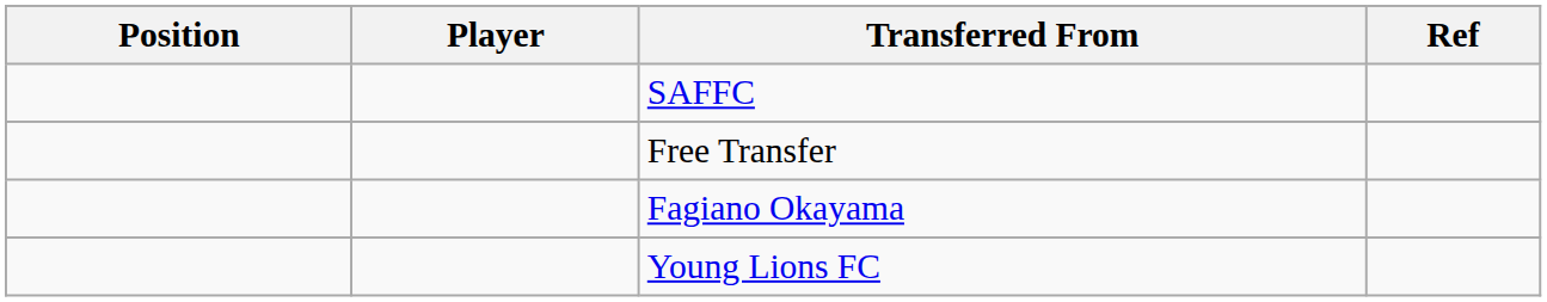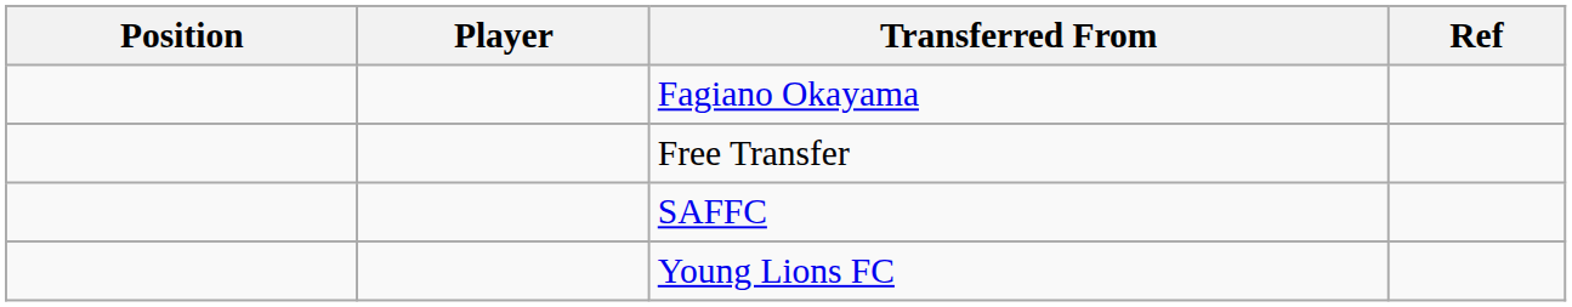 <table class="wikitable sortable" style="width:75%; text-align:center; font-size:95%; text-align:left;">
 <tr>
 <th><strong>Position</strong></th>
 <th><strong>Player</strong></th>
 <th><strong>Transferred From</strong></th>
 <th><strong>Ref</strong></th>
 </tr>
 <tr>
 <td></td>
 <td></td>
-<td> <a href='#'>SAFFC</a></td>
+<td> <a href='#'>Fagiano Okayama</a></td>
 <td></td>
 </tr>
 <tr>
 <td></td>
 <td></td>
 <td>Free Transfer</td>
 <td></td>
 </tr>
 <tr>
 <td></td>
 <td></td>
-<td> <a href='#'>Fagiano Okayama</a></td>
+<td> <a href='#'>SAFFC</a></td>
 <td></td>
 </tr>
 <tr>
 <td></td>
 <td></td>
 <td> <a href='#'>Young Lions FC</a></td>
 <td></td>
 </tr>
 </table>
